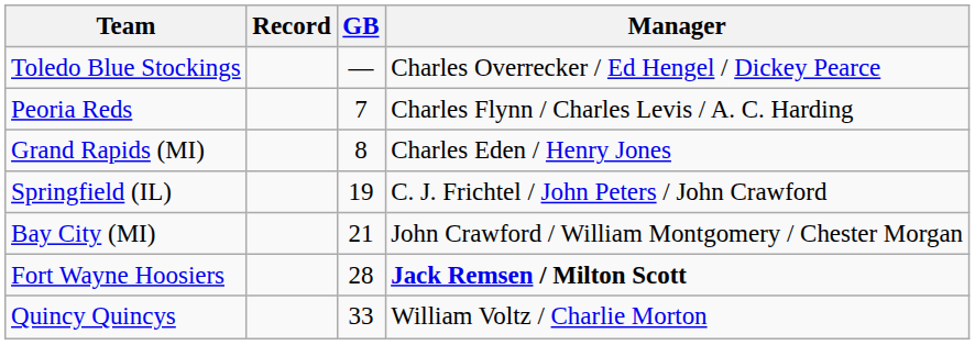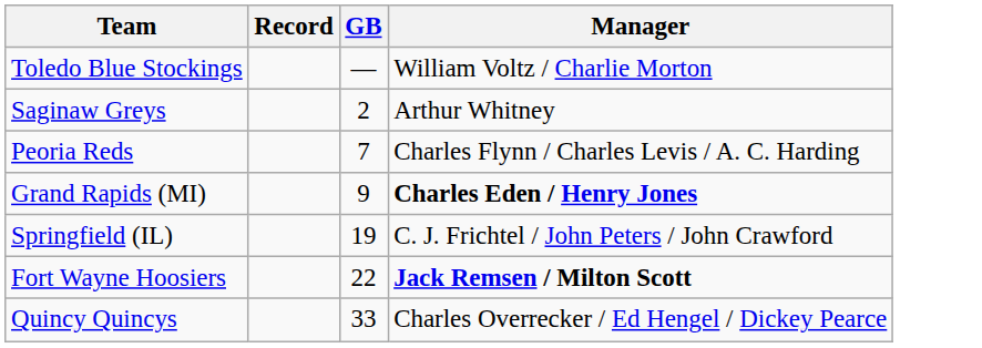 <table class="wikitable" style="text-align:left; font-size: 95%;">
 <tr>
 <th>Team</th>
 <th>Record</th>
 <th><a href='#'>GB</a></th>
 <th>Manager</th>
 </tr>
 <tr>
 <td><a href='#'>Toledo Blue Stockings</a></td>
 <td></td>
 <td align=center>—</td>
-<td>Charles Overrecker / <a href='#'>Ed Hengel</a> / <a href='#'>Dickey Pearce</a></td>
+<td>William Voltz / <a href='#'>Charlie Morton</a></td>
+</tr>
+<tr>
+<td><a href='#'>Saginaw Greys</a></td>
+<td></td>
+<td align=center>2</td>
+<td>Arthur Whitney</td>
 </tr>
 <tr>
 <td><a href='#'>Peoria Reds</a></td>
 <td></td>
 <td align=center>7</td>
 <td>Charles Flynn / Charles Levis / A. C. Harding</td>
 </tr>
 <tr>
 <td><a href='#'>Grand Rapids</a> (MI)</td>
 <td></td>
-<td align=center>8</td>
-<td>Charles Eden / <a href='#'>Henry Jones</a></td>
+<td align=center>9</td>
+<td><strong>Charles Eden / <a href='#'>Henry Jones</a></strong></td>
 </tr>
 <tr>
 <td><a href='#'>Springfield</a> (IL)</td>
 <td></td>
 <td align=center>19</td>
 <td>C. J. Frichtel / <a href='#'>John Peters</a> / John Crawford</td>
 </tr>
 <tr>
-<td><a href='#'>Bay City</a> (MI)</td>
-<td></td>
-<td align=center>21</td>
-<td>John Crawford / William Montgomery / Chester Morgan</td>
-</tr>
-<tr>
 <td><a href='#'>Fort Wayne Hoosiers</a></td>
 <td></td>
-<td align=center>28</td>
+<td align=center>22</td>
 <td><strong><a href='#'>Jack Remsen</a> / Milton Scott</strong></td>
 </tr>
 <tr>
 <td><a href='#'>Quincy Quincys</a></td>
 <td></td>
 <td align=center>33</td>
-<td>William Voltz / <a href='#'>Charlie Morton</a></td>
+<td>Charles Overrecker / <a href='#'>Ed Hengel</a> / <a href='#'>Dickey Pearce</a></td>
 </tr>
 </table>
